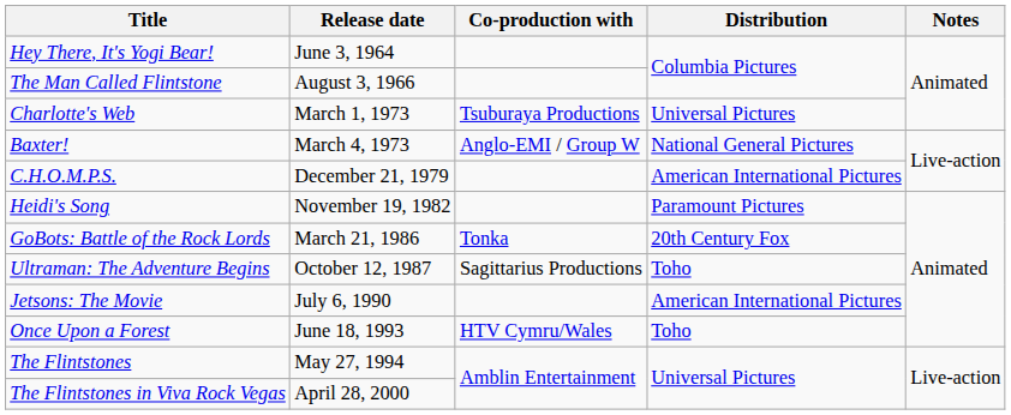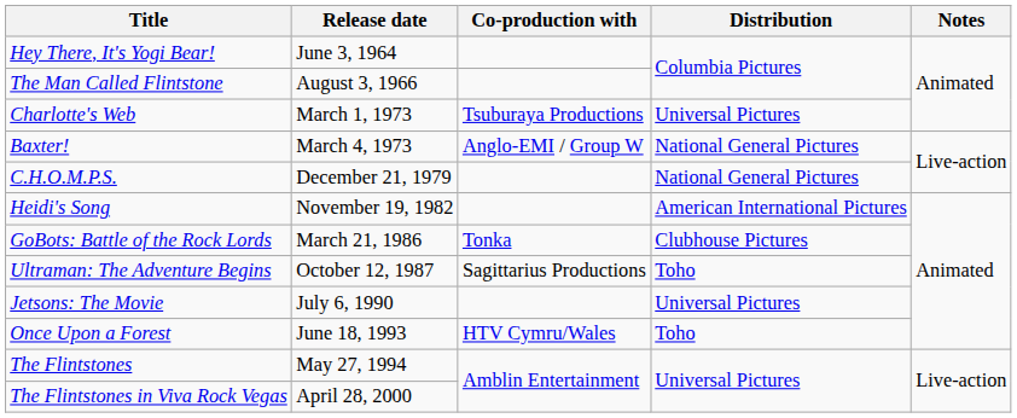 <table class="wikitable sortable">
 <tr>
 <th><strong>Title</strong></th>
 <th><strong>Release date</strong></th>
 <th><strong>Co-production with</strong></th>
 <th><strong>Distribution</strong></th>
 <th><strong>Notes</strong></th>
 </tr>
 <tr>
 <td><em><a href='#'>Hey There, It's Yogi Bear!</a></em></td>
 <td>June 3, 1964</td>
 <td></td>
 <td rowspan="2"><a href='#'>Columbia Pictures</a></td>
 <td rowspan="3">Animated</td>
 </tr>
 <tr>
 <td><em><a href='#'>The Man Called Flintstone</a></em></td>
 <td>August 3, 1966</td>
 <td></td>
 </tr>
 <tr>
 <td><em><a href='#'>Charlotte's Web</a></em></td>
 <td>March 1, 1973</td>
 <td><a href='#'>Tsuburaya Productions</a></td>
 <td><a href='#'>Universal Pictures</a></td>
 </tr>
 <tr>
 <td><em><a href='#'>Baxter!</a></em></td>
 <td>March 4, 1973</td>
 <td><a href='#'>Anglo-EMI</a> / <a href='#'>Group W</a></td>
 <td><a href='#'>National General Pictures</a></td>
 <td rowspan="2">Live-action</td>
 </tr>
 <tr>
 <td><em><a href='#'>C.H.O.M.P.S.</a></em></td>
 <td>December 21, 1979</td>
 <td></td>
-<td><a href='#'>American International Pictures</a></td>
+<td><a href='#'>National General Pictures</a></td>
 </tr>
 <tr>
 <td><em><a href='#'>Heidi's Song</a></em></td>
 <td>November 19, 1982</td>
 <td></td>
-<td><a href='#'>Paramount Pictures</a></td>
+<td><a href='#'>American International Pictures</a></td>
 <td rowspan="5">Animated</td>
 </tr>
 <tr>
 <td><em><a href='#'>GoBots: Battle of the Rock Lords</a></em></td>
 <td>March 21, 1986</td>
 <td><a href='#'>Tonka</a></td>
-<td><a href='#'>20th Century Fox</a></td>
+<td><a href='#'>Clubhouse Pictures</a></td>
 </tr>
 <tr>
 <td><em><a href='#'>Ultraman: The Adventure Begins</a></em></td>
 <td>October 12, 1987</td>
 <td>Sagittarius Productions</td>
 <td><a href='#'>Toho</a></td>
 </tr>
 <tr>
 <td><em><a href='#'>Jetsons: The Movie</a></em></td>
 <td>July 6, 1990</td>
 <td></td>
-<td><a href='#'>American International Pictures</a></td>
+<td><a href='#'>Universal Pictures</a></td>
 </tr>
 <tr>
 <td><em><a href='#'>Once Upon a Forest</a></em></td>
 <td>June 18, 1993</td>
 <td><a href='#'>HTV Cymru/Wales</a></td>
 <td><a href='#'>Toho</a></td>
 </tr>
 <tr>
 <td><em><a href='#'>The Flintstones</a></em></td>
 <td>May 27, 1994</td>
 <td rowspan="2"><a href='#'>Amblin Entertainment</a></td>
 <td rowspan="2"><a href='#'>Universal Pictures</a></td>
 <td rowspan="2">Live-action</td>
 </tr>
 <tr>
 <td><em><a href='#'>The Flintstones in Viva Rock Vegas</a></em></td>
 <td>April 28, 2000</td>
 </tr>
 </table>
